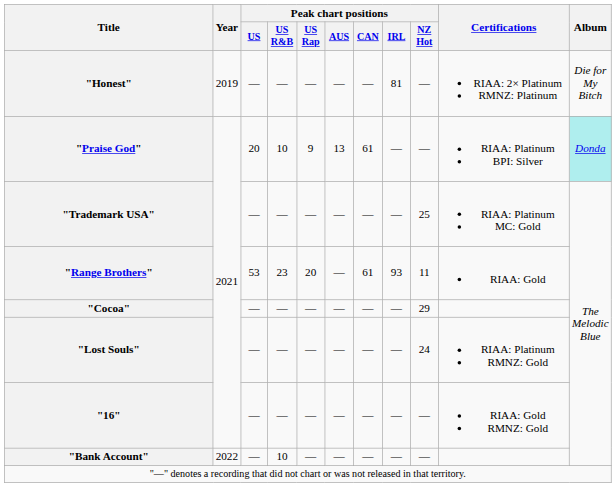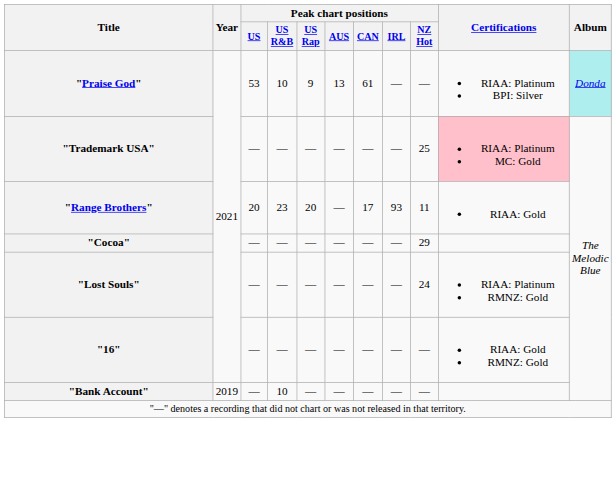 <table class="wikitable plainrowheaders" style="text-align:center;">
 <tr>
 <th scope="col" rowspan="2" style="width:22.5em;">Title</th>
 <th scope="col" rowspan="2">Year</th>
 <th scope="col" colspan="7">Peak chart positions</th>
 <th scope="col" rowspan="2" style="width:13em;"><a href='#'>Certifications</a></th>
 <th scope="col" rowspan="2">Album</th>
 </tr>
 <tr>
 <th scope="col" style="width:2.5em;font-size:90%;"><a href='#'>US</a><br></th>
 <th scope="col" style="width:2.5em;font-size:90%;"><a href='#'>US<br>R&B</a><br></th>
 <th scope="col" style="width:2.5em;font-size:90%;"><a href='#'>US<br>Rap</a><br></th>
 <th scope="col" style="width:2.5em;font-size:90%;"><a href='#'>AUS</a><br></th>
 <th scope="col" style="width:2.5em;font-size:90%;"><a href='#'>CAN</a><br></th>
 <th scope="col" style="width:2.5em;font-size:90%;"><a href='#'>IRL</a><br></th>
 <th scope="col" style="width:2.5em;font-size:90%;"><a href='#'>NZ<br>Hot</a><br></th>
 </tr>
 <tr>
-<th scope="row">"Honest"</th>
-<td>2019</td>
-<td>—</td>
-<td>—</td>
-<td>—</td>
-<td>—</td>
-<td>—</td>
-<td>81</td>
-<td>—</td>
-<td><br><ul><li>RIAA: 2× Platinum</li><li>RMNZ: Platinum</li></ul></td>
-<td><em>Die for My Bitch</em></td>
-</tr>
-<tr>
 <th scope="row">"<a href='#'>Praise God</a>"<br></th>
 <td rowspan="6">2021</td>
-<td>20</td>
+<td>53</td>
 <td>10</td>
 <td>9</td>
 <td>13</td>
 <td>61</td>
 <td>—</td>
 <td>—</td>
 <td><br><ul><li>RIAA: Platinum</li><li>BPI: Silver</li></ul></td>
 <td style="background: paleturquoise;"><em><a href='#'>Donda</a></em></td>
 </tr>
 <tr>
 <th scope="row">"Trademark USA"</th>
 <td>—</td>
 <td>—</td>
 <td>—</td>
 <td>—</td>
 <td>—</td>
 <td>—</td>
 <td>25</td>
-<td><br><ul><li>RIAA: Platinum</li><li>MC: Gold</li></ul></td>
+<td style="background: pink;"><br><ul><li>RIAA: Platinum</li><li>MC: Gold</li></ul></td>
 <td rowspan="6"><em>The Melodic Blue</em></td>
 </tr>
 <tr>
 <th scope="row">"<a href='#'>Range Brothers</a>"<br></th>
-<td>53</td>
+<td>20</td>
 <td>23</td>
 <td>20</td>
 <td>—</td>
-<td>61</td>
+<td>17</td>
 <td>93</td>
 <td>11</td>
 <td><br><ul><li>RIAA: Gold</li></ul></td>
 </tr>
 <tr>
 <th scope="row">"Cocoa"<br></th>
 <td>—</td>
 <td>—</td>
 <td>—</td>
 <td>—</td>
 <td>—</td>
 <td>—</td>
 <td>29</td>
 <td></td>
 </tr>
 <tr>
 <th scope="row">"Lost Souls"<br></th>
 <td>—</td>
 <td>—</td>
 <td>—</td>
 <td>—</td>
 <td>—</td>
 <td>—</td>
 <td>24</td>
 <td><br><ul><li>RIAA: Platinum</li><li>RMNZ: Gold</li></ul></td>
 </tr>
 <tr>
 <th scope="row">"16"</th>
 <td>—</td>
 <td>—</td>
 <td>—</td>
 <td>—</td>
 <td>—</td>
 <td>—</td>
 <td>—</td>
 <td><br><ul><li>RIAA: Gold</li><li>RMNZ: Gold</li></ul></td>
 </tr>
 <tr>
 <th scope="row">"Bank Account"<br></th>
-<td>2022</td>
+<td>2019</td>
 <td>—</td>
 <td>10</td>
 <td>—</td>
 <td>—</td>
 <td>—</td>
 <td>—</td>
 <td>—</td>
 <td></td>
 </tr>
 <tr>
 <td colspan="11" style="font-size:90%">"—" denotes a recording that did not chart or was not released in that territory.</td>
 </tr>
 </table>
